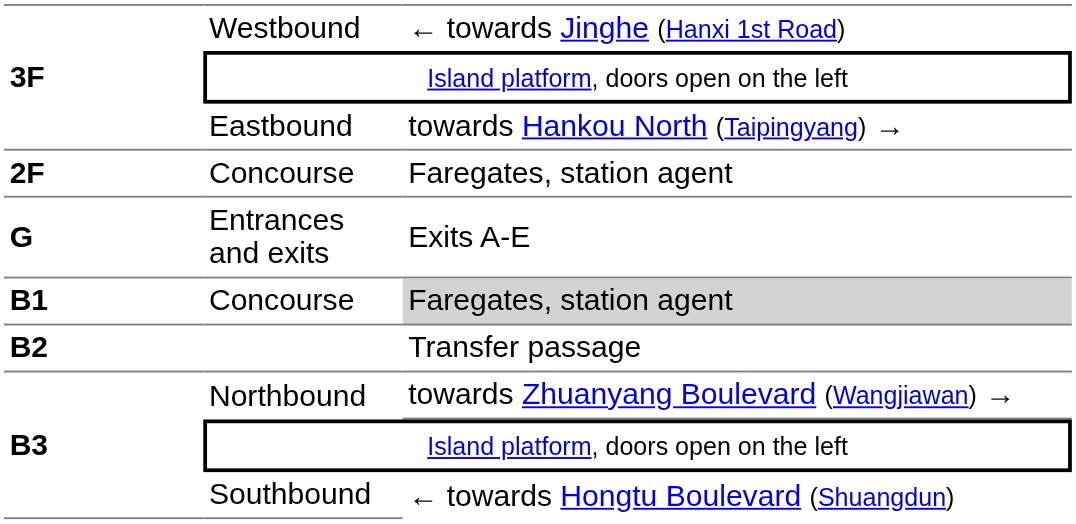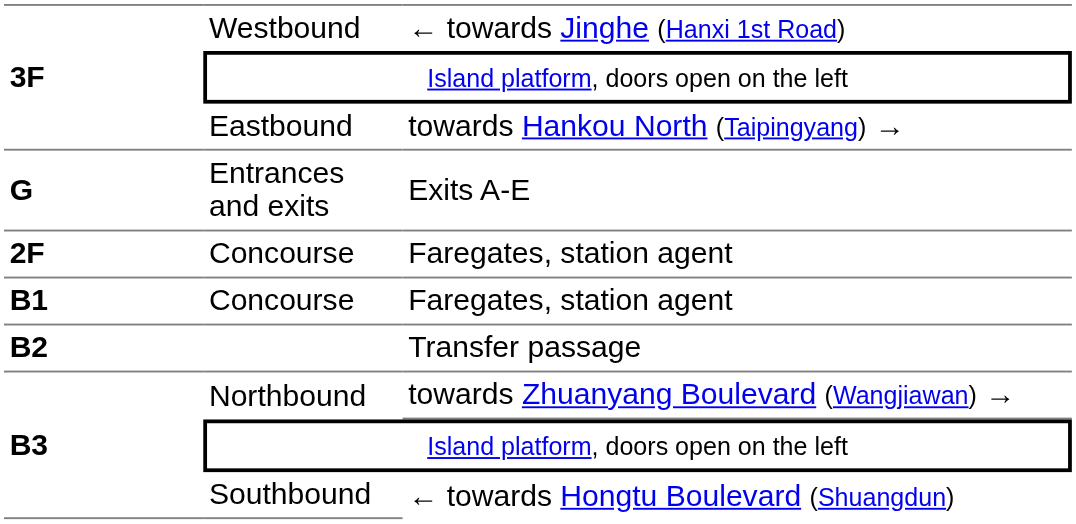 <table cellspacing=0 cellpadding=3>
 <tr>
 <td style="border-bottom:solid 1px gray;border-top:solid 1px gray;" rowspan=3 width=100><strong>3F</strong></td>
 <td style="border-top:solid 1px gray;" width=100>Westbound</td>
 <td style="border-top:solid 1px gray;" width=350>←  towards <a href='#'>Jinghe</a> <small>(<a href='#'>Hanxi 1st Road</a>)</small></td>
 </tr>
 <tr>
 <td style="border-right:solid 2px black;border-left:solid 2px black;border-top:solid 2px black;border-bottom:solid 2px black;text-align:center;" colspan=2><small><a href='#'>Island platform</a>, doors open on the left</small></td>
 </tr>
 <tr>
 <td style="border-top:solid 0px gray;border-bottom:solid 1px gray;">Eastbound</td>
 <td style="border-top:solid 0px gray;border-bottom:solid 1px gray;">  towards <a href='#'>Hankou North</a> <small>(<a href='#'>Taipingyang</a>)</small> →</td>
 </tr>
 <tr>
+<td style="border-bottom:solid 1px gray;"><strong>G</strong></td>
+<td style="border-bottom:solid 1px gray;">Entrances and exits</td>
+<td style="border-bottom:solid 1px gray;">Exits A-E</td>
+</tr>
+<tr>
 <td style="border-bottom:solid 1px gray;"><strong>2F</strong></td>
 <td style="border-bottom:solid 1px gray;">Concourse</td>
 <td style="border-bottom:solid 1px gray;">Faregates, station agent</td>
 </tr>
 <tr>
-<td style="border-bottom:solid 1px gray;"><strong>G</strong></td>
-<td style="border-bottom:solid 1px gray;">Entrances and exits</td>
-<td style="border-bottom:solid 1px gray;">Exits A-E</td>
-</tr>
-<tr>
 <td style="border-bottom:solid 1px gray;"><strong>B1</strong></td>
 <td style="border-bottom:solid 1px gray;">Concourse</td>
-<td style="background: lightgrey; border-bottom:solid 1px gray;">Faregates, station agent</td>
+<td style="border-bottom:solid 1px gray;">Faregates, station agent</td>
 </tr>
 <tr>
 <td style="border-bottom:solid 1px gray;"><strong>B2</strong></td>
 <td style="border-bottom:solid 1px gray;"></td>
 <td style="border-bottom:solid 1px gray;">Transfer passage</td>
 </tr>
 <tr>
 <td style="border-bottom:solid 1px gray;border-top:solid 0px gray;" rowspan=3 width=100><strong>B3</strong></td>
 <td style="border-top:solid 0px gray;" width=100>Northbound</td>
 <td style="border-top:solid 0px gray;border-bottom:solid 1px gray;">  towards <a href='#'>Zhuanyang Boulevard</a> <small>(<a href='#'>Wangjiawan</a>)</small> →</td>
 </tr>
 <tr>
 <td style="border-right:solid 2px black;border-left:solid 2px black;border-top:solid 2px black;border-bottom:solid 2px black;text-align:center;" colspan=2><small><a href='#'>Island platform</a>, doors open on the left</small></td>
 </tr>
 <tr>
 <td style="border-top:solid 0px gray;border-bottom:solid 1px gray;">Southbound</td>
 <td style="border-top:solid 0px gray;" width=350>←  towards <a href='#'>Hongtu Boulevard</a> <small>(<a href='#'>Shuangdun</a>)</small></td>
 </tr>
 </table>
